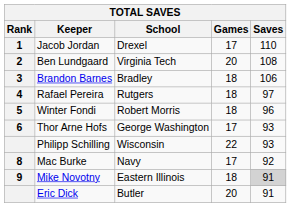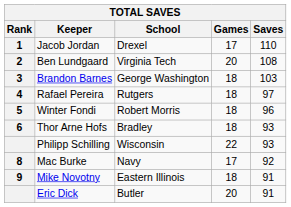 <table class="wikitable">
 <tr>
 <th colspan=5>TOTAL SAVES</th>
 </tr>
 <tr>
 <th>Rank</th>
 <th>Keeper</th>
 <th>School</th>
 <th>Games</th>
 <th>Saves</th>
 </tr>
 <tr>
 <th>1</th>
 <td>Jacob Jordan</td>
 <td>Drexel</td>
 <td style="text-align:center;">17</td>
 <td style="text-align:center;">110</td>
 </tr>
 <tr>
 <th>2</th>
 <td>Ben Lundgaard</td>
 <td>Virginia Tech</td>
 <td style="text-align:center;">20</td>
 <td style="text-align:center;">108</td>
 </tr>
 <tr>
 <th>3</th>
 <td><a href='#'>Brandon Barnes</a></td>
-<td>Bradley</td>
+<td>George Washington</td>
 <td style="text-align:center;">18</td>
-<td style="text-align:center;">106</td>
+<td style="text-align:center;">103</td>
 </tr>
 <tr>
 <th>4</th>
 <td>Rafael Pereira</td>
 <td>Rutgers</td>
 <td style="text-align:center;">18</td>
 <td style="text-align:center;">97</td>
 </tr>
 <tr>
 <th>5</th>
 <td>Winter Fondi</td>
 <td>Robert Morris</td>
 <td style="text-align:center;">18</td>
 <td style="text-align:center;">96</td>
 </tr>
 <tr>
 <th>6</th>
 <td>Thor Arne Hofs</td>
-<td>George Washington</td>
-<td style="text-align:center;">17</td>
+<td>Bradley</td>
+<td style="text-align:center;">18</td>
 <td style="text-align:center;">93</td>
 </tr>
 <tr>
 <th></th>
 <td>Philipp Schilling</td>
 <td>Wisconsin</td>
 <td style="text-align:center;">22</td>
 <td style="text-align:center;">93</td>
 </tr>
 <tr>
 <th>8</th>
 <td>Mac Burke</td>
 <td>Navy</td>
 <td style="text-align:center;">17</td>
 <td style="text-align:center;">92</td>
 </tr>
 <tr>
 <th>9</th>
 <td><a href='#'>Mike Novotny</a></td>
 <td>Eastern Illinois</td>
 <td style="text-align:center;">18</td>
-<td style="background: lightgrey; text-align:center;">91</td>
+<td style="text-align:center;">91</td>
 </tr>
 <tr>
 <th></th>
 <td><a href='#'>Eric Dick</a></td>
 <td>Butler</td>
 <td style="text-align:center;">20</td>
 <td style="text-align:center;">91</td>
 </tr>
 </table>
